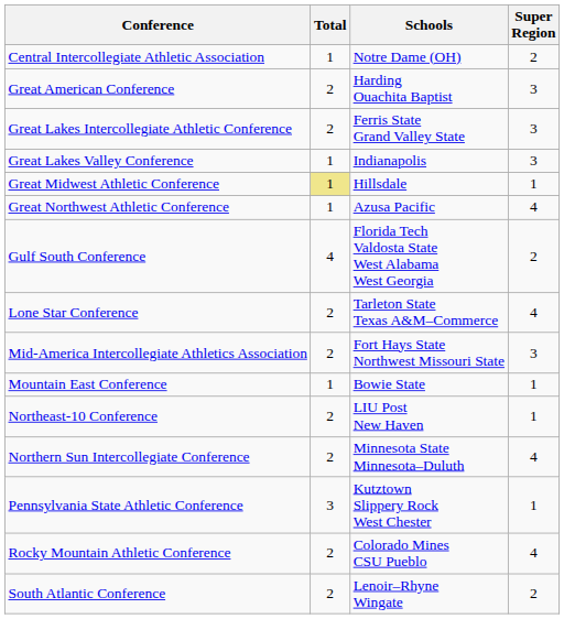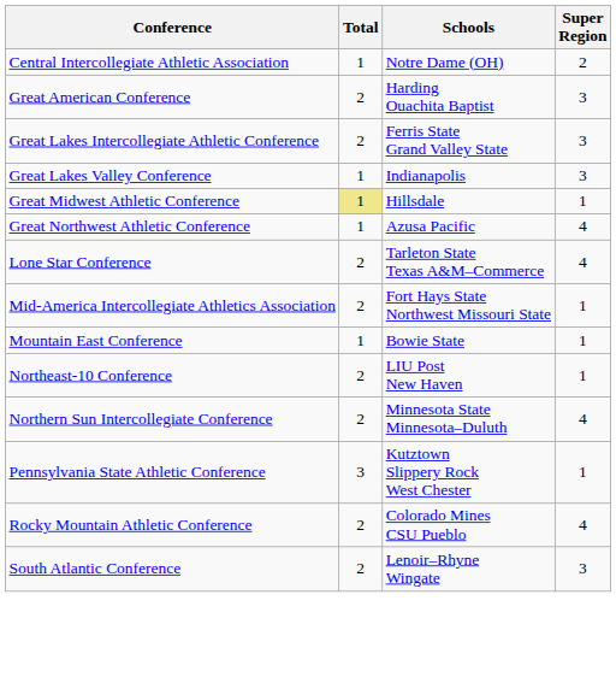 <table class="wikitable sortable">
 <tr>
 <th>Conference</th>
 <th>Total</th>
 <th class="unsortable">Schools</th>
 <th>Super<br>Region</th>
 </tr>
 <tr>
 <td><a href='#'>Central Intercollegiate Athletic Association</a></td>
 <td align=center>1</td>
 <td><a href='#'>Notre Dame (OH)</a></td>
 <td align=center>2</td>
 </tr>
 <tr>
 <td><a href='#'>Great American Conference</a></td>
 <td align=center>2</td>
 <td><a href='#'>Harding</a><br><a href='#'>Ouachita Baptist</a></td>
 <td align=center>3</td>
 </tr>
 <tr>
 <td><a href='#'>Great Lakes Intercollegiate Athletic Conference</a></td>
 <td align=center>2</td>
 <td><a href='#'>Ferris State</a><br><a href='#'>Grand Valley State</a></td>
 <td align=center>3</td>
 </tr>
 <tr>
 <td><a href='#'>Great Lakes Valley Conference</a></td>
 <td align=center>1</td>
 <td><a href='#'>Indianapolis</a></td>
 <td align=center>3</td>
 </tr>
 <tr>
 <td><a href='#'>Great Midwest Athletic Conference</a></td>
 <td align=center style="background: khaki;">1</td>
 <td><a href='#'>Hillsdale</a></td>
 <td align=center>1</td>
 </tr>
 <tr>
 <td><a href='#'>Great Northwest Athletic Conference</a></td>
 <td align=center>1</td>
 <td><a href='#'>Azusa Pacific</a></td>
 <td align=center>4</td>
 </tr>
 <tr>
-<td><a href='#'>Gulf South Conference</a></td>
-<td align=center>4</td>
-<td><a href='#'>Florida Tech</a><br><a href='#'>Valdosta State</a><br><a href='#'>West Alabama</a><br><a href='#'>West Georgia</a></td>
-<td align=center>2</td>
-</tr>
-<tr>
 <td><a href='#'>Lone Star Conference</a></td>
 <td align=center>2</td>
 <td><a href='#'>Tarleton State</a><br><a href='#'>Texas A&M–Commerce</a></td>
 <td align=center>4</td>
 </tr>
 <tr>
 <td><a href='#'>Mid-America Intercollegiate Athletics Association</a></td>
 <td align=center>2</td>
 <td><a href='#'>Fort Hays State</a><br><a href='#'>Northwest Missouri State</a></td>
-<td align=center>3</td>
+<td align=center>1</td>
 </tr>
 <tr>
 <td><a href='#'>Mountain East Conference</a></td>
 <td align=center>1</td>
 <td><a href='#'>Bowie State</a></td>
 <td align=center>1</td>
 </tr>
 <tr>
 <td><a href='#'>Northeast-10 Conference</a></td>
 <td align=center>2</td>
 <td><a href='#'>LIU Post</a><br><a href='#'>New Haven</a></td>
 <td align=center>1</td>
 </tr>
 <tr>
 <td><a href='#'>Northern Sun Intercollegiate Conference</a></td>
 <td align=center>2</td>
 <td><a href='#'>Minnesota State</a><br><a href='#'>Minnesota–Duluth</a></td>
 <td align=center>4</td>
 </tr>
 <tr>
 <td><a href='#'>Pennsylvania State Athletic Conference</a></td>
 <td align=center>3</td>
 <td><a href='#'>Kutztown</a><br><a href='#'>Slippery Rock</a><br><a href='#'>West Chester</a></td>
 <td align=center>1</td>
 </tr>
 <tr>
 <td><a href='#'>Rocky Mountain Athletic Conference</a></td>
 <td align=center>2</td>
 <td><a href='#'>Colorado Mines</a><br><a href='#'>CSU Pueblo</a></td>
 <td align=center>4</td>
 </tr>
 <tr>
 <td><a href='#'>South Atlantic Conference</a></td>
 <td align=center>2</td>
 <td><a href='#'>Lenoir–Rhyne</a><br><a href='#'>Wingate</a></td>
-<td align=center>2</td>
+<td align=center>3</td>
 </tr>
 </table>
